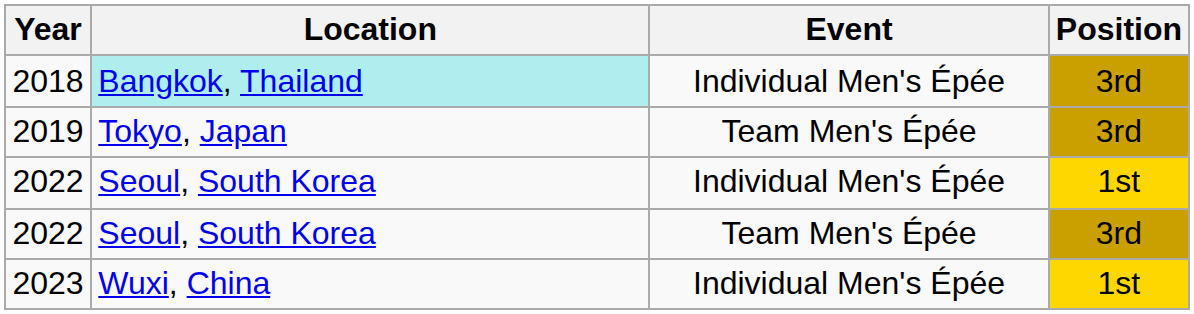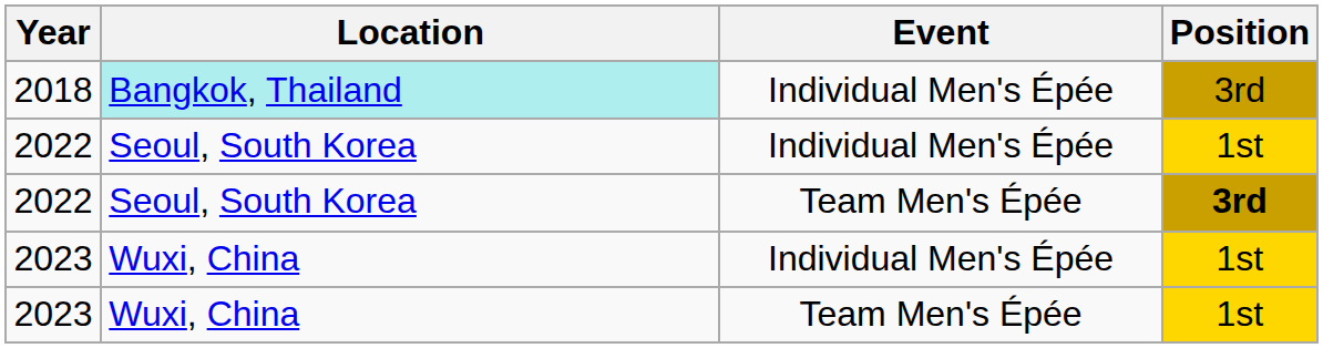 <table class="wikitable" style="text-align:center;">
 <tr>
 <th>Year</th>
 <th style="width:17em">Location</th>
 <th style="width:12em">Event</th>
 <th>Position</th>
 </tr>
 <tr>
 <td>2018</td>
 <td rowspan="1" align="left" style="background: paleturquoise;"> <a href='#'>Bangkok</a>, <a href='#'>Thailand</a></td>
 <td>Individual Men's Épée</td>
 <td bgcolor="caramel">3rd</td>
 </tr>
 <tr>
-<td>2019</td>
-<td rowspan="1" align="left"> <a href='#'>Tokyo</a>, <a href='#'>Japan</a></td>
-<td>Team Men's Épée</td>
-<td bgcolor="caramel">3rd</td>
-</tr>
-<tr>
 <td>2022</td>
 <td rowspan="1" align="left"> <a href='#'>Seoul</a>, <a href='#'>South Korea</a></td>
 <td>Individual Men's Épée</td>
 <td bgcolor="gold">1st</td>
 </tr>
 <tr>
 <td>2022</td>
 <td rowspan="1" align="left"> <a href='#'>Seoul</a>, <a href='#'>South Korea</a></td>
 <td>Team Men's Épée</td>
-<td bgcolor="caramel">3rd</td>
+<td bgcolor="caramel"><strong>3rd</strong></td>
 </tr>
 <tr>
 <td>2023</td>
 <td rowspan="1" align="left"> <a href='#'>Wuxi</a>, <a href='#'>China</a></td>
 <td>Individual Men's Épée</td>
 <td bgcolor="gold">1st</td>
 </tr>
+<tr>
+<td>2023</td>
+<td rowspan="1" align="left"> <a href='#'>Wuxi</a>, <a href='#'>China</a></td>
+<td>Team Men's Épée</td>
+<td bgcolor="gold">1st</td>
+</tr>
 </table>
